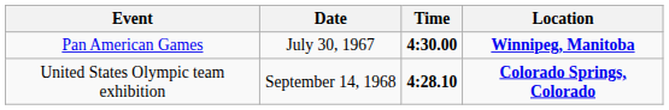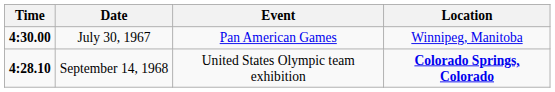 <table class="wikitable" style="font-size: 95%; text-align:center">
 <tr>
+<th width=50>Time</th>
+<th width=125>Date</th>
 <th width=230>Event</th>
-<th width=125>Date</th>
-<th width=50>Time</th>
 <th width=180>Location</th>
 </tr>
 <tr>
+<td><strong>4:30.00</strong></td>
+<td>July 30, 1967</td>
 <td><a href='#'>Pan American Games</a></td>
-<td>July 30, 1967</td>
-<td><strong>4:30.00</strong></td>
-<td><strong><a href='#'>Winnipeg, Manitoba</a></strong></td>
+<td><a href='#'>Winnipeg, Manitoba</a></td>
 </tr>
 <tr>
+<td><strong>4:28.10</strong></td>
+<td>September 14, 1968</td>
 <td>United States Olympic team exhibition</td>
-<td>September 14, 1968</td>
-<td><strong>4:28.10</strong></td>
 <td><strong><a href='#'>Colorado Springs, Colorado</a></strong></td>
 </tr>
 </table>
